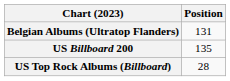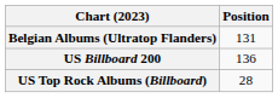 <table class="wikitable sortable plainrowheaders" style="text-align:center">
 <tr>
 <th scope="col">Chart (2023)</th>
 <th scope="col">Position</th>
 </tr>
 <tr>
 <th scope="row">Belgian Albums (Ultratop Flanders)</th>
 <td>131</td>
 </tr>
 <tr>
 <th scope="row">US <em>Billboard</em> 200</th>
-<td>135</td>
+<td>136</td>
 </tr>
 <tr>
 <th scope="row">US Top Rock Albums (<em>Billboard</em>)</th>
 <td>28</td>
 </tr>
 </table>
